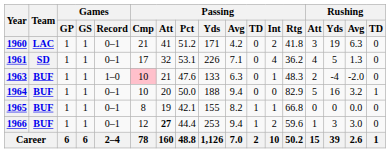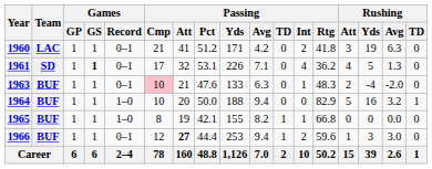 <table class="wikitable" style="text-align:center;">
 <tr>
 <th rowspan="2">Year</th>
 <th rowspan="2">Team</th>
 <th colspan="3">Games</th>
 <th colspan="8">Passing</th>
 <th colspan="4">Rushing</th>
 </tr>
 <tr>
 <th>GP</th>
 <th>GS</th>
 <th>Record</th>
 <th>Cmp</th>
 <th>Att</th>
 <th>Pct</th>
 <th>Yds</th>
 <th>Avg</th>
 <th>TD</th>
 <th>Int</th>
 <th>Rtg</th>
 <th>Att</th>
 <th>Yds</th>
 <th>Avg</th>
 <th>TD</th>
 </tr>
 <tr>
 <th><a href='#'>1960</a></th>
 <th><a href='#'>LAC</a></th>
 <td>1</td>
 <td>1</td>
 <td>0–1</td>
 <td>21</td>
 <td>41</td>
 <td>51.2</td>
 <td>171</td>
 <td>4.2</td>
 <td>0</td>
 <td>2</td>
 <td>41.8</td>
 <td>3</td>
 <td>19</td>
 <td>6.3</td>
 <td>0</td>
 </tr>
 <tr>
 <th><a href='#'>1961</a></th>
 <th><a href='#'>SD</a></th>
 <td>1</td>
-<td>1</td>
+<td><strong>1</strong></td>
 <td>0–1</td>
 <td>17</td>
 <td>32</td>
 <td>53.1</td>
 <td>226</td>
 <td>7.1</td>
 <td>0</td>
 <td>4</td>
 <td>36.2</td>
 <td>4</td>
 <td>5</td>
 <td>1.3</td>
 <td>0</td>
 </tr>
 <tr>
 <th><a href='#'>1963</a></th>
 <th><a href='#'>BUF</a></th>
 <td>1</td>
 <td>1</td>
-<td>1–0</td>
+<td>0–1</td>
 <td style="background: pink;">10</td>
 <td>21</td>
 <td>47.6</td>
 <td>133</td>
 <td>6.3</td>
 <td>0</td>
 <td>1</td>
 <td>48.3</td>
 <td>2</td>
 <td>-4</td>
 <td>-2.0</td>
 <td>0</td>
 </tr>
 <tr>
 <th><a href='#'>1964</a></th>
 <th><a href='#'>BUF</a></th>
 <td>1</td>
 <td>1</td>
-<td>0–1</td>
+<td>1–0</td>
 <td>10</td>
 <td>20</td>
 <td>50.0</td>
 <td>188</td>
 <td>9.4</td>
 <td>0</td>
 <td>0</td>
 <td>82.9</td>
 <td>5</td>
 <td>16</td>
 <td>3.2</td>
 <td>1</td>
 </tr>
 <tr>
 <th><a href='#'>1965</a></th>
 <th><a href='#'>BUF</a></th>
 <td>1</td>
 <td>1</td>
-<td>0–1</td>
+<td>1–0</td>
 <td>8</td>
 <td>19</td>
 <td>42.1</td>
 <td>155</td>
 <td>8.2</td>
 <td>1</td>
 <td>1</td>
 <td>66.8</td>
 <td>0</td>
 <td>0</td>
 <td>0.0</td>
 <td>0</td>
 </tr>
 <tr>
 <th><a href='#'>1966</a></th>
 <th><a href='#'>BUF</a></th>
 <td>1</td>
 <td>1</td>
 <td>0–1</td>
 <td>12</td>
 <td><strong>27</strong></td>
 <td>44.4</td>
 <td>253</td>
 <td>9.4</td>
 <td>1</td>
 <td>2</td>
 <td>59.6</td>
 <td>1</td>
 <td>3</td>
 <td>3.0</td>
 <td>0</td>
 </tr>
 <tr>
 <th colspan="2">Career</th>
 <th>6</th>
 <th>6</th>
 <th>2–4</th>
 <th>78</th>
 <th>160</th>
 <th>48.8</th>
 <th>1,126</th>
 <th>7.0</th>
 <th>2</th>
 <th>10</th>
 <th>50.2</th>
 <th>15</th>
 <th>39</th>
 <th>2.6</th>
 <th>1</th>
 </tr>
 </table>
